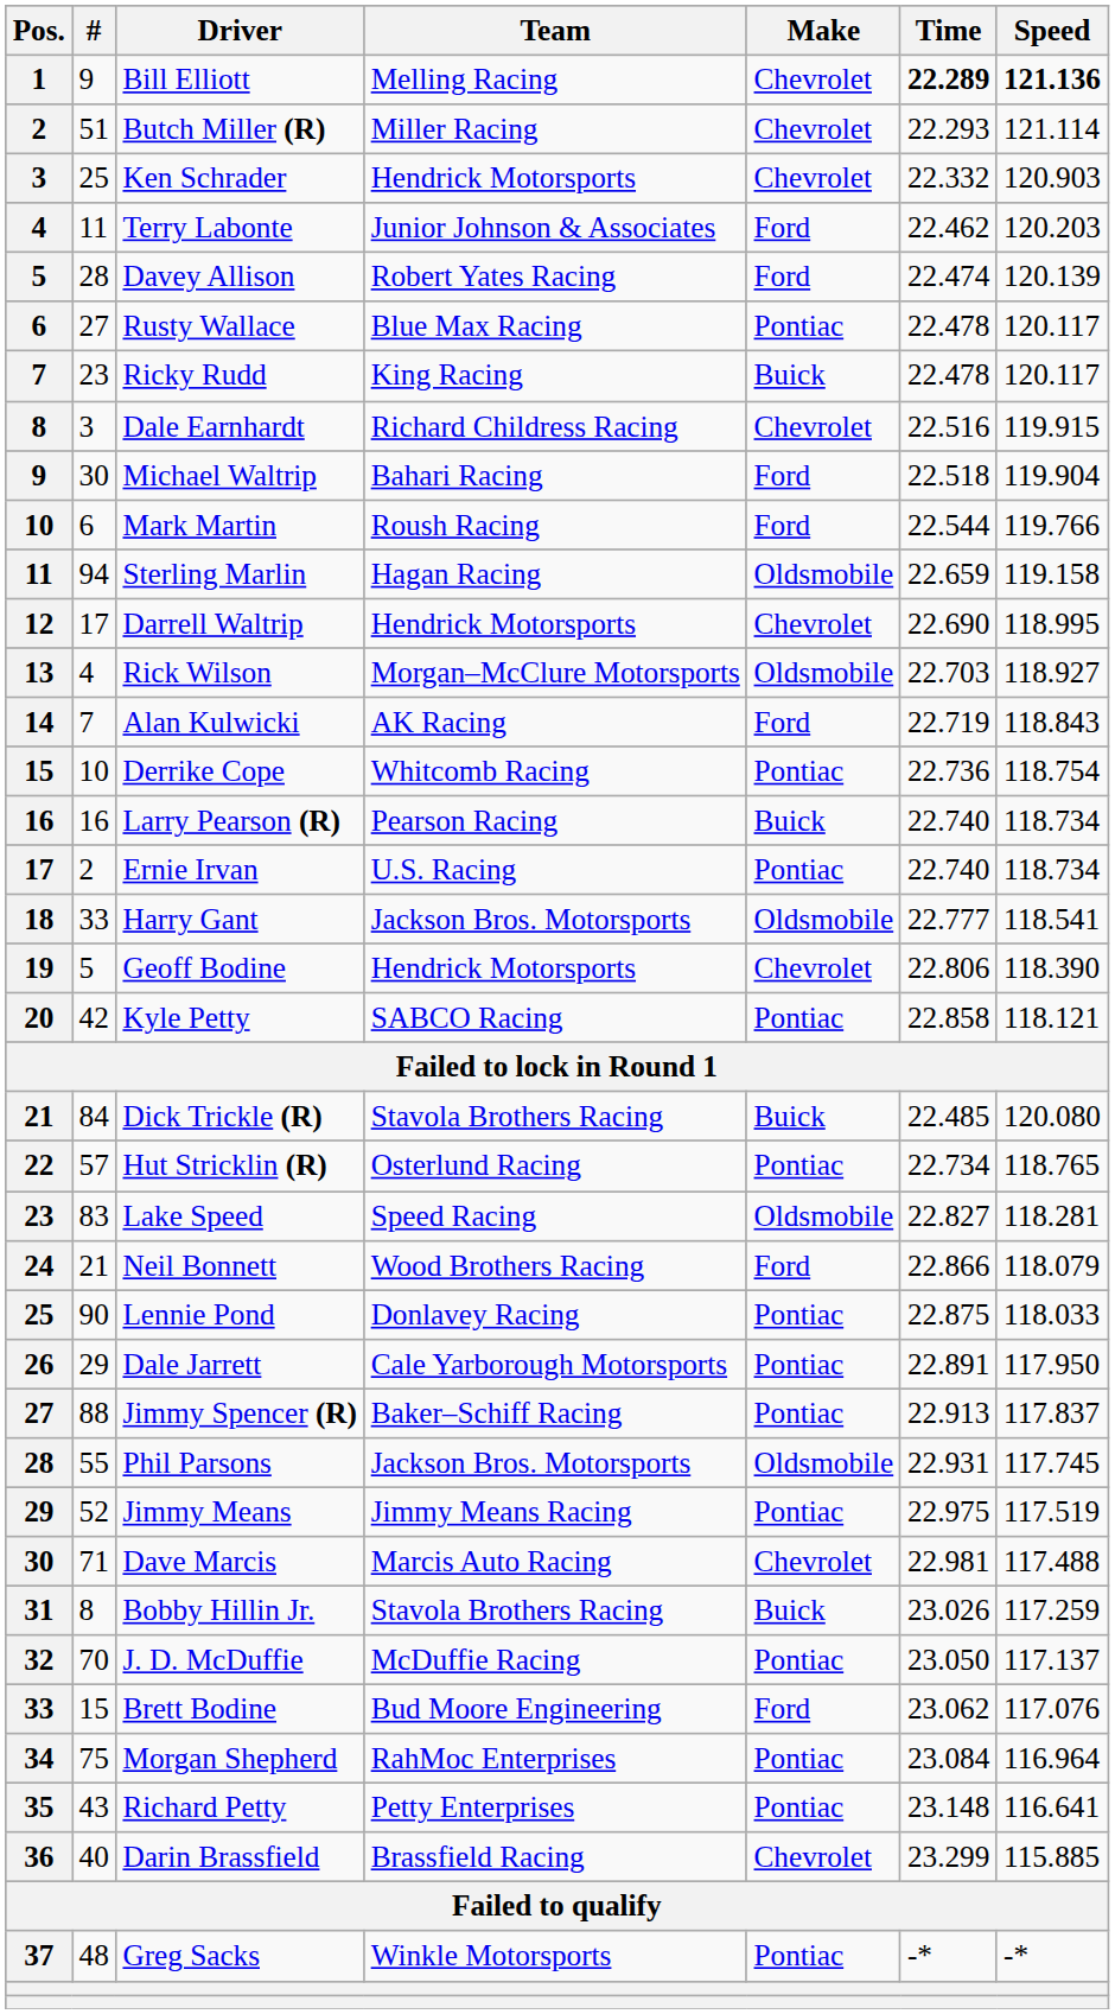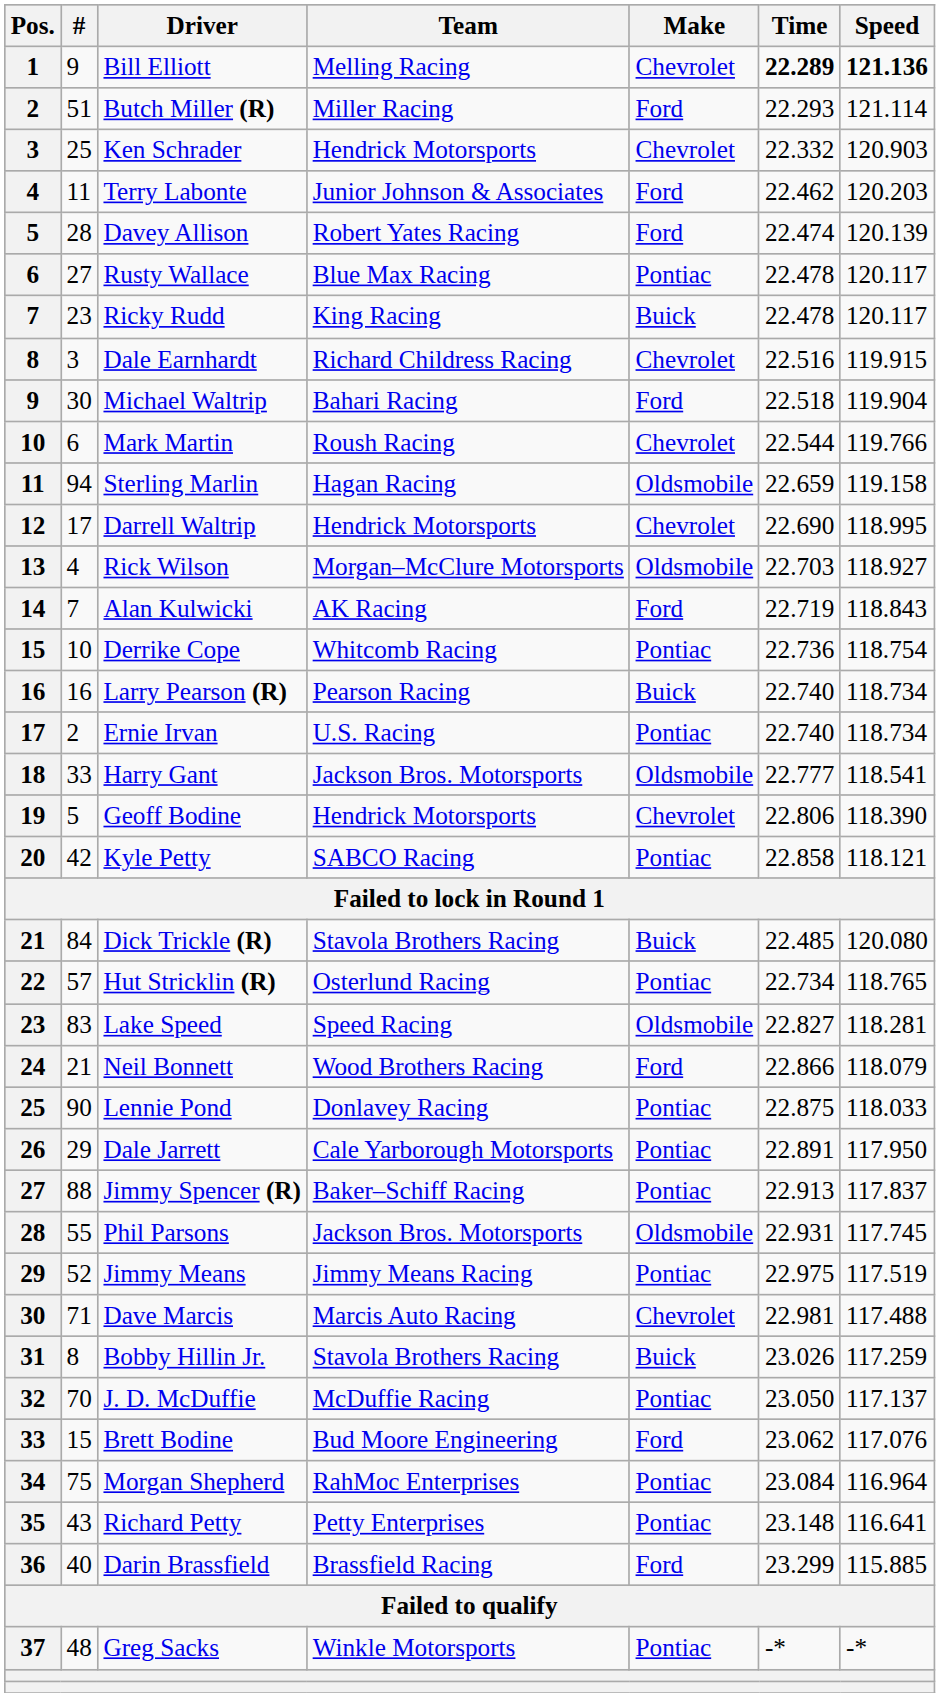 <table class="wikitable" style="font-size:95%">
 <tr>
 <th>Pos.</th>
 <th>#</th>
 <th>Driver</th>
 <th>Team</th>
 <th>Make</th>
 <th>Time</th>
 <th>Speed</th>
 </tr>
 <tr>
 <th>1</th>
 <td>9</td>
 <td><a href='#'>Bill Elliott</a></td>
 <td><a href='#'>Melling Racing</a></td>
 <td><a href='#'>Chevrolet</a></td>
 <td><strong>22.289</strong></td>
 <td><strong>121.136</strong></td>
 </tr>
 <tr>
 <th>2</th>
 <td>51</td>
 <td><a href='#'>Butch Miller</a> <strong>(R)</strong></td>
 <td><a href='#'>Miller Racing</a></td>
-<td><a href='#'>Chevrolet</a></td>
+<td><a href='#'>Ford</a></td>
 <td>22.293</td>
 <td>121.114</td>
 </tr>
 <tr>
 <th>3</th>
 <td>25</td>
 <td><a href='#'>Ken Schrader</a></td>
 <td><a href='#'>Hendrick Motorsports</a></td>
 <td><a href='#'>Chevrolet</a></td>
 <td>22.332</td>
 <td>120.903</td>
 </tr>
 <tr>
 <th>4</th>
 <td>11</td>
 <td><a href='#'>Terry Labonte</a></td>
 <td><a href='#'>Junior Johnson & Associates</a></td>
 <td><a href='#'>Ford</a></td>
 <td>22.462</td>
 <td>120.203</td>
 </tr>
 <tr>
 <th>5</th>
 <td>28</td>
 <td><a href='#'>Davey Allison</a></td>
 <td><a href='#'>Robert Yates Racing</a></td>
 <td><a href='#'>Ford</a></td>
 <td>22.474</td>
 <td>120.139</td>
 </tr>
 <tr>
 <th>6</th>
 <td>27</td>
 <td><a href='#'>Rusty Wallace</a></td>
 <td><a href='#'>Blue Max Racing</a></td>
 <td><a href='#'>Pontiac</a></td>
 <td>22.478</td>
 <td>120.117</td>
 </tr>
 <tr>
 <th>7</th>
 <td>23</td>
 <td><a href='#'>Ricky Rudd</a></td>
 <td><a href='#'>King Racing</a></td>
 <td><a href='#'>Buick</a></td>
 <td>22.478</td>
 <td>120.117</td>
 </tr>
 <tr>
 <th>8</th>
 <td>3</td>
 <td><a href='#'>Dale Earnhardt</a></td>
 <td><a href='#'>Richard Childress Racing</a></td>
 <td><a href='#'>Chevrolet</a></td>
 <td>22.516</td>
 <td>119.915</td>
 </tr>
 <tr>
 <th>9</th>
 <td>30</td>
 <td><a href='#'>Michael Waltrip</a></td>
 <td><a href='#'>Bahari Racing</a></td>
 <td><a href='#'>Ford</a></td>
 <td>22.518</td>
 <td>119.904</td>
 </tr>
 <tr>
 <th>10</th>
 <td>6</td>
 <td><a href='#'>Mark Martin</a></td>
 <td><a href='#'>Roush Racing</a></td>
-<td><a href='#'>Ford</a></td>
+<td><a href='#'>Chevrolet</a></td>
 <td>22.544</td>
 <td>119.766</td>
 </tr>
 <tr>
 <th>11</th>
 <td>94</td>
 <td><a href='#'>Sterling Marlin</a></td>
 <td><a href='#'>Hagan Racing</a></td>
 <td><a href='#'>Oldsmobile</a></td>
 <td>22.659</td>
 <td>119.158</td>
 </tr>
 <tr>
 <th>12</th>
 <td>17</td>
 <td><a href='#'>Darrell Waltrip</a></td>
 <td><a href='#'>Hendrick Motorsports</a></td>
 <td><a href='#'>Chevrolet</a></td>
 <td>22.690</td>
 <td>118.995</td>
 </tr>
 <tr>
 <th>13</th>
 <td>4</td>
 <td><a href='#'>Rick Wilson</a></td>
 <td><a href='#'>Morgan–McClure Motorsports</a></td>
 <td><a href='#'>Oldsmobile</a></td>
 <td>22.703</td>
 <td>118.927</td>
 </tr>
 <tr>
 <th>14</th>
 <td>7</td>
 <td><a href='#'>Alan Kulwicki</a></td>
 <td><a href='#'>AK Racing</a></td>
 <td><a href='#'>Ford</a></td>
 <td>22.719</td>
 <td>118.843</td>
 </tr>
 <tr>
 <th>15</th>
 <td>10</td>
 <td><a href='#'>Derrike Cope</a></td>
 <td><a href='#'>Whitcomb Racing</a></td>
 <td><a href='#'>Pontiac</a></td>
 <td>22.736</td>
 <td>118.754</td>
 </tr>
 <tr>
 <th>16</th>
 <td>16</td>
 <td><a href='#'>Larry Pearson</a> <strong>(R)</strong></td>
 <td><a href='#'>Pearson Racing</a></td>
 <td><a href='#'>Buick</a></td>
 <td>22.740</td>
 <td>118.734</td>
 </tr>
 <tr>
 <th>17</th>
 <td>2</td>
 <td><a href='#'>Ernie Irvan</a></td>
 <td><a href='#'>U.S. Racing</a></td>
 <td><a href='#'>Pontiac</a></td>
 <td>22.740</td>
 <td>118.734</td>
 </tr>
 <tr>
 <th>18</th>
 <td>33</td>
 <td><a href='#'>Harry Gant</a></td>
 <td><a href='#'>Jackson Bros. Motorsports</a></td>
 <td><a href='#'>Oldsmobile</a></td>
 <td>22.777</td>
 <td>118.541</td>
 </tr>
 <tr>
 <th>19</th>
 <td>5</td>
 <td><a href='#'>Geoff Bodine</a></td>
 <td><a href='#'>Hendrick Motorsports</a></td>
 <td><a href='#'>Chevrolet</a></td>
 <td>22.806</td>
 <td>118.390</td>
 </tr>
 <tr>
 <th>20</th>
 <td>42</td>
 <td><a href='#'>Kyle Petty</a></td>
 <td><a href='#'>SABCO Racing</a></td>
 <td><a href='#'>Pontiac</a></td>
 <td>22.858</td>
 <td>118.121</td>
 </tr>
 <tr>
 <th colspan="7">Failed to lock in Round 1</th>
 </tr>
 <tr>
 <th>21</th>
 <td>84</td>
 <td><a href='#'>Dick Trickle</a> <strong>(R)</strong></td>
 <td><a href='#'>Stavola Brothers Racing</a></td>
 <td><a href='#'>Buick</a></td>
 <td>22.485</td>
 <td>120.080</td>
 </tr>
 <tr>
 <th>22</th>
 <td>57</td>
 <td><a href='#'>Hut Stricklin</a> <strong>(R)</strong></td>
 <td><a href='#'>Osterlund Racing</a></td>
 <td><a href='#'>Pontiac</a></td>
 <td>22.734</td>
 <td>118.765</td>
 </tr>
 <tr>
 <th>23</th>
 <td>83</td>
 <td><a href='#'>Lake Speed</a></td>
 <td><a href='#'>Speed Racing</a></td>
 <td><a href='#'>Oldsmobile</a></td>
 <td>22.827</td>
 <td>118.281</td>
 </tr>
 <tr>
 <th>24</th>
 <td>21</td>
 <td><a href='#'>Neil Bonnett</a></td>
 <td><a href='#'>Wood Brothers Racing</a></td>
 <td><a href='#'>Ford</a></td>
 <td>22.866</td>
 <td>118.079</td>
 </tr>
 <tr>
 <th>25</th>
 <td>90</td>
 <td><a href='#'>Lennie Pond</a></td>
 <td><a href='#'>Donlavey Racing</a></td>
 <td><a href='#'>Pontiac</a></td>
 <td>22.875</td>
 <td>118.033</td>
 </tr>
 <tr>
 <th>26</th>
 <td>29</td>
 <td><a href='#'>Dale Jarrett</a></td>
 <td><a href='#'>Cale Yarborough Motorsports</a></td>
 <td><a href='#'>Pontiac</a></td>
 <td>22.891</td>
 <td>117.950</td>
 </tr>
 <tr>
 <th>27</th>
 <td>88</td>
 <td><a href='#'>Jimmy Spencer</a> <strong>(R)</strong></td>
 <td><a href='#'>Baker–Schiff Racing</a></td>
 <td><a href='#'>Pontiac</a></td>
 <td>22.913</td>
 <td>117.837</td>
 </tr>
 <tr>
 <th>28</th>
 <td>55</td>
 <td><a href='#'>Phil Parsons</a></td>
 <td><a href='#'>Jackson Bros. Motorsports</a></td>
 <td><a href='#'>Oldsmobile</a></td>
 <td>22.931</td>
 <td>117.745</td>
 </tr>
 <tr>
 <th>29</th>
 <td>52</td>
 <td><a href='#'>Jimmy Means</a></td>
 <td><a href='#'>Jimmy Means Racing</a></td>
 <td><a href='#'>Pontiac</a></td>
 <td>22.975</td>
 <td>117.519</td>
 </tr>
 <tr>
 <th>30</th>
 <td>71</td>
 <td><a href='#'>Dave Marcis</a></td>
 <td><a href='#'>Marcis Auto Racing</a></td>
 <td><a href='#'>Chevrolet</a></td>
 <td>22.981</td>
 <td>117.488</td>
 </tr>
 <tr>
 <th>31</th>
 <td>8</td>
 <td><a href='#'>Bobby Hillin Jr.</a></td>
 <td><a href='#'>Stavola Brothers Racing</a></td>
 <td><a href='#'>Buick</a></td>
 <td>23.026</td>
 <td>117.259</td>
 </tr>
 <tr>
 <th>32</th>
 <td>70</td>
 <td><a href='#'>J. D. McDuffie</a></td>
 <td><a href='#'>McDuffie Racing</a></td>
 <td><a href='#'>Pontiac</a></td>
 <td>23.050</td>
 <td>117.137</td>
 </tr>
 <tr>
 <th>33</th>
 <td>15</td>
 <td><a href='#'>Brett Bodine</a></td>
 <td><a href='#'>Bud Moore Engineering</a></td>
 <td><a href='#'>Ford</a></td>
 <td>23.062</td>
 <td>117.076</td>
 </tr>
 <tr>
 <th>34</th>
 <td>75</td>
 <td><a href='#'>Morgan Shepherd</a></td>
 <td><a href='#'>RahMoc Enterprises</a></td>
 <td><a href='#'>Pontiac</a></td>
 <td>23.084</td>
 <td>116.964</td>
 </tr>
 <tr>
 <th>35</th>
 <td>43</td>
 <td><a href='#'>Richard Petty</a></td>
 <td><a href='#'>Petty Enterprises</a></td>
 <td><a href='#'>Pontiac</a></td>
 <td>23.148</td>
 <td>116.641</td>
 </tr>
 <tr>
 <th>36</th>
 <td>40</td>
 <td><a href='#'>Darin Brassfield</a></td>
 <td><a href='#'>Brassfield Racing</a></td>
-<td><a href='#'>Chevrolet</a></td>
+<td><a href='#'>Ford</a></td>
 <td>23.299</td>
 <td>115.885</td>
 </tr>
 <tr>
 <th colspan="7">Failed to qualify</th>
 </tr>
 <tr>
 <th>37</th>
 <td>48</td>
 <td><a href='#'>Greg Sacks</a></td>
 <td><a href='#'>Winkle Motorsports</a></td>
 <td><a href='#'>Pontiac</a></td>
 <td>-*</td>
 <td>-*</td>
 </tr>
 <tr>
 <th colspan="7"></th>
 </tr>
 <tr>
 <th colspan="7"></th>
 </tr>
 </table>
